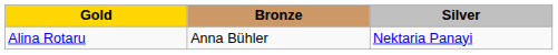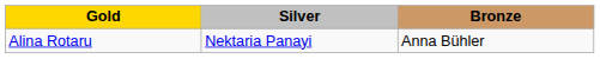 <table class="wikitable" style="text-align:left">
 <tr align="center">
 <td width=200 bgcolor=gold><strong>Gold</strong></td>
+<td width=200 bgcolor=silver><strong>Silver</strong></td>
 <td width=200 bgcolor=CC9966><strong>Bronze</strong></td>
-<td width=200 bgcolor=silver><strong>Silver</strong></td>
 </tr>
 <tr>
 <td><a href='#'>Alina Rotaru</a><br></td>
+<td><a href='#'>Nektaria Panayi</a><br></td>
 <td>Anna Bühler<br></td>
-<td><a href='#'>Nektaria Panayi</a><br></td>
 </tr>
 </table>
